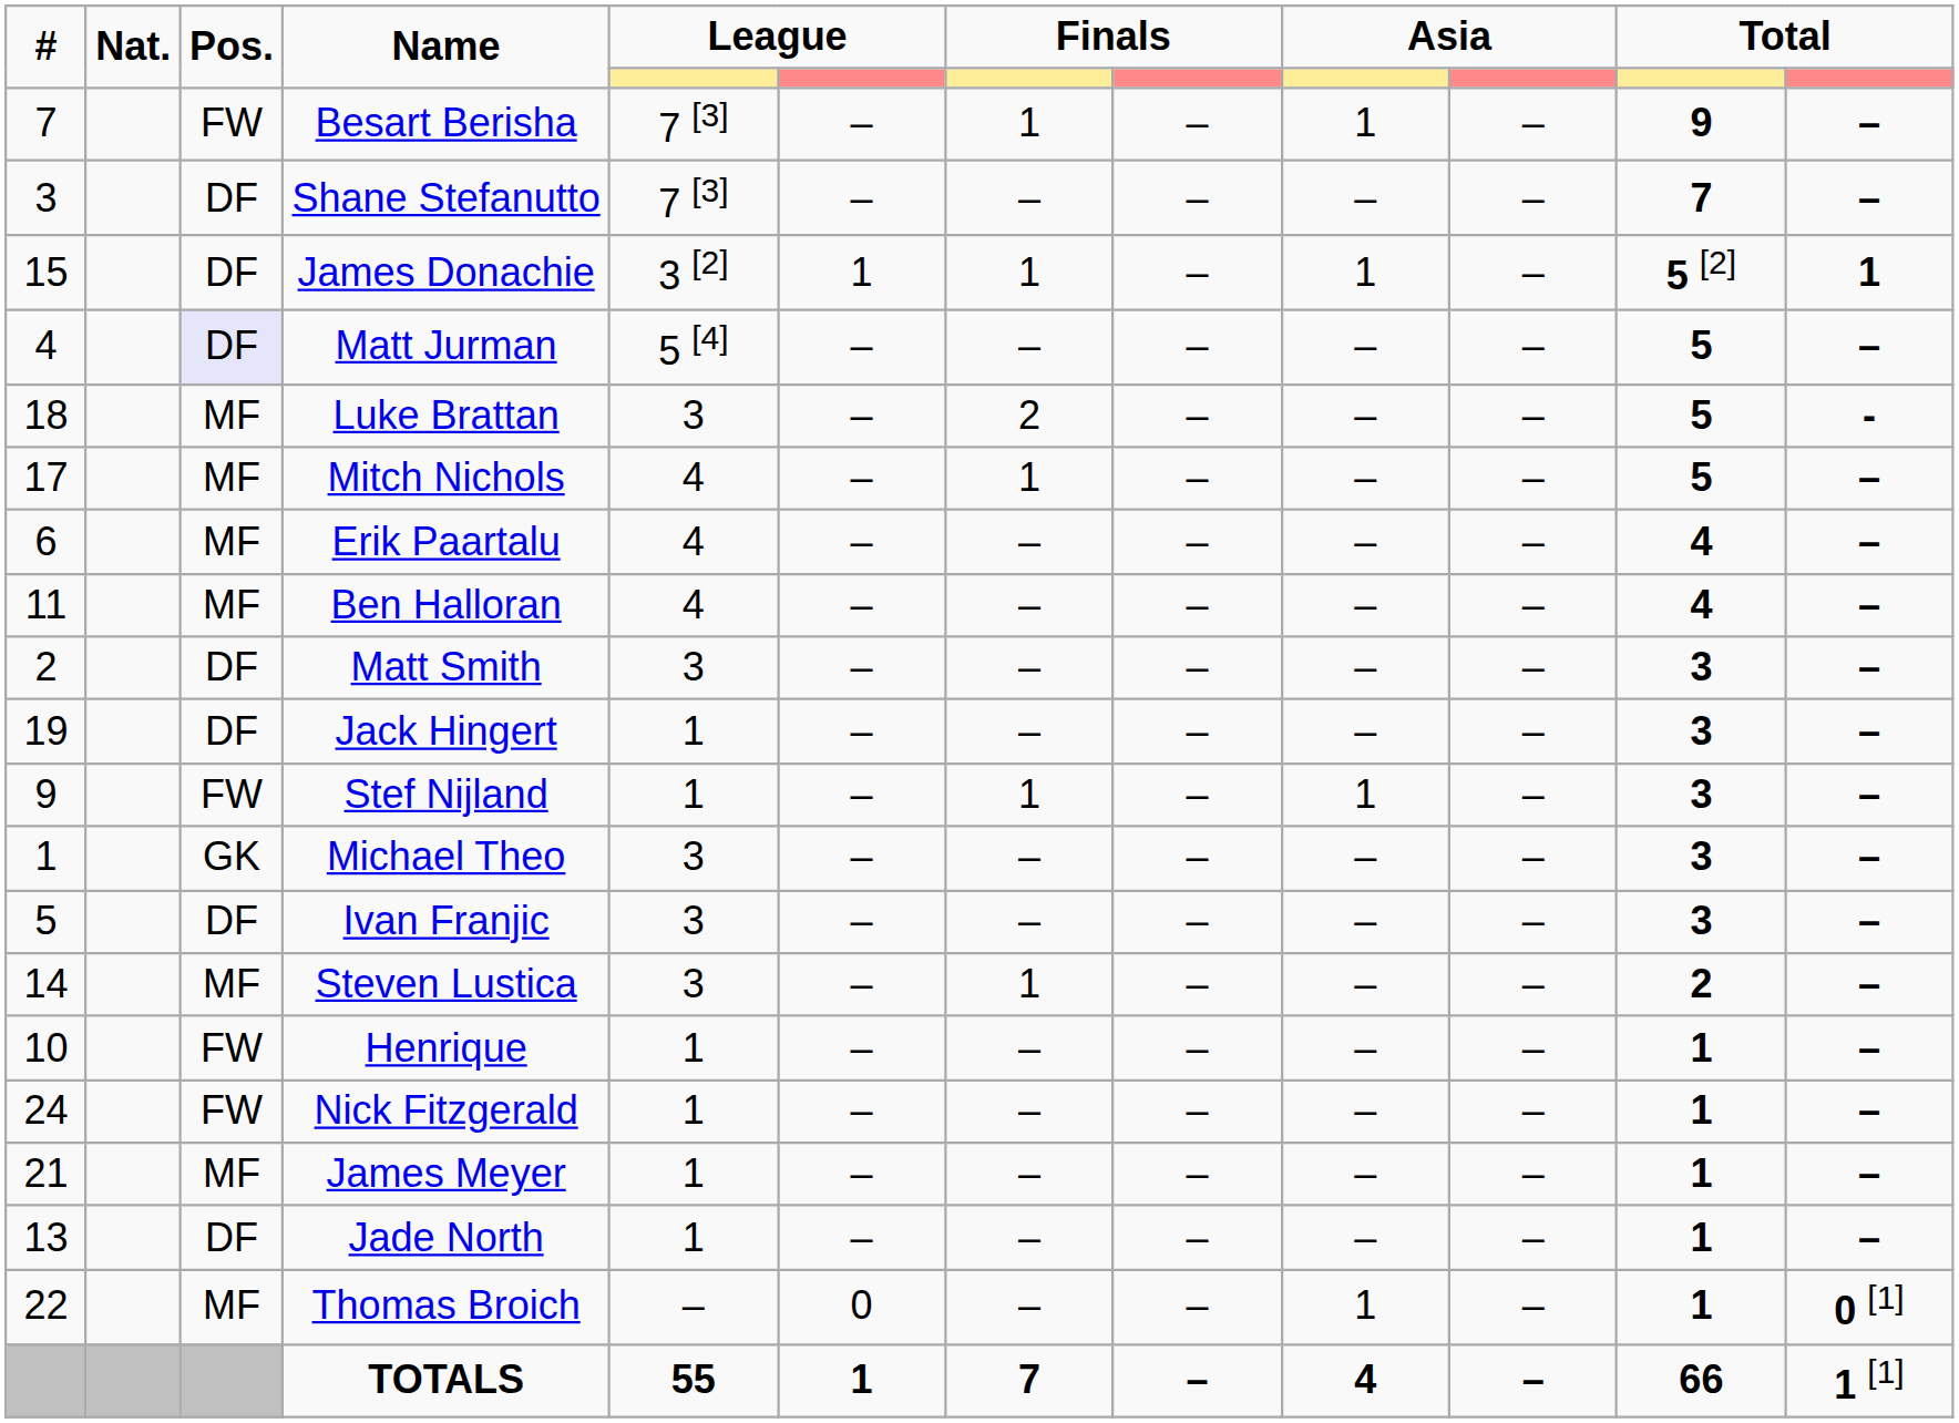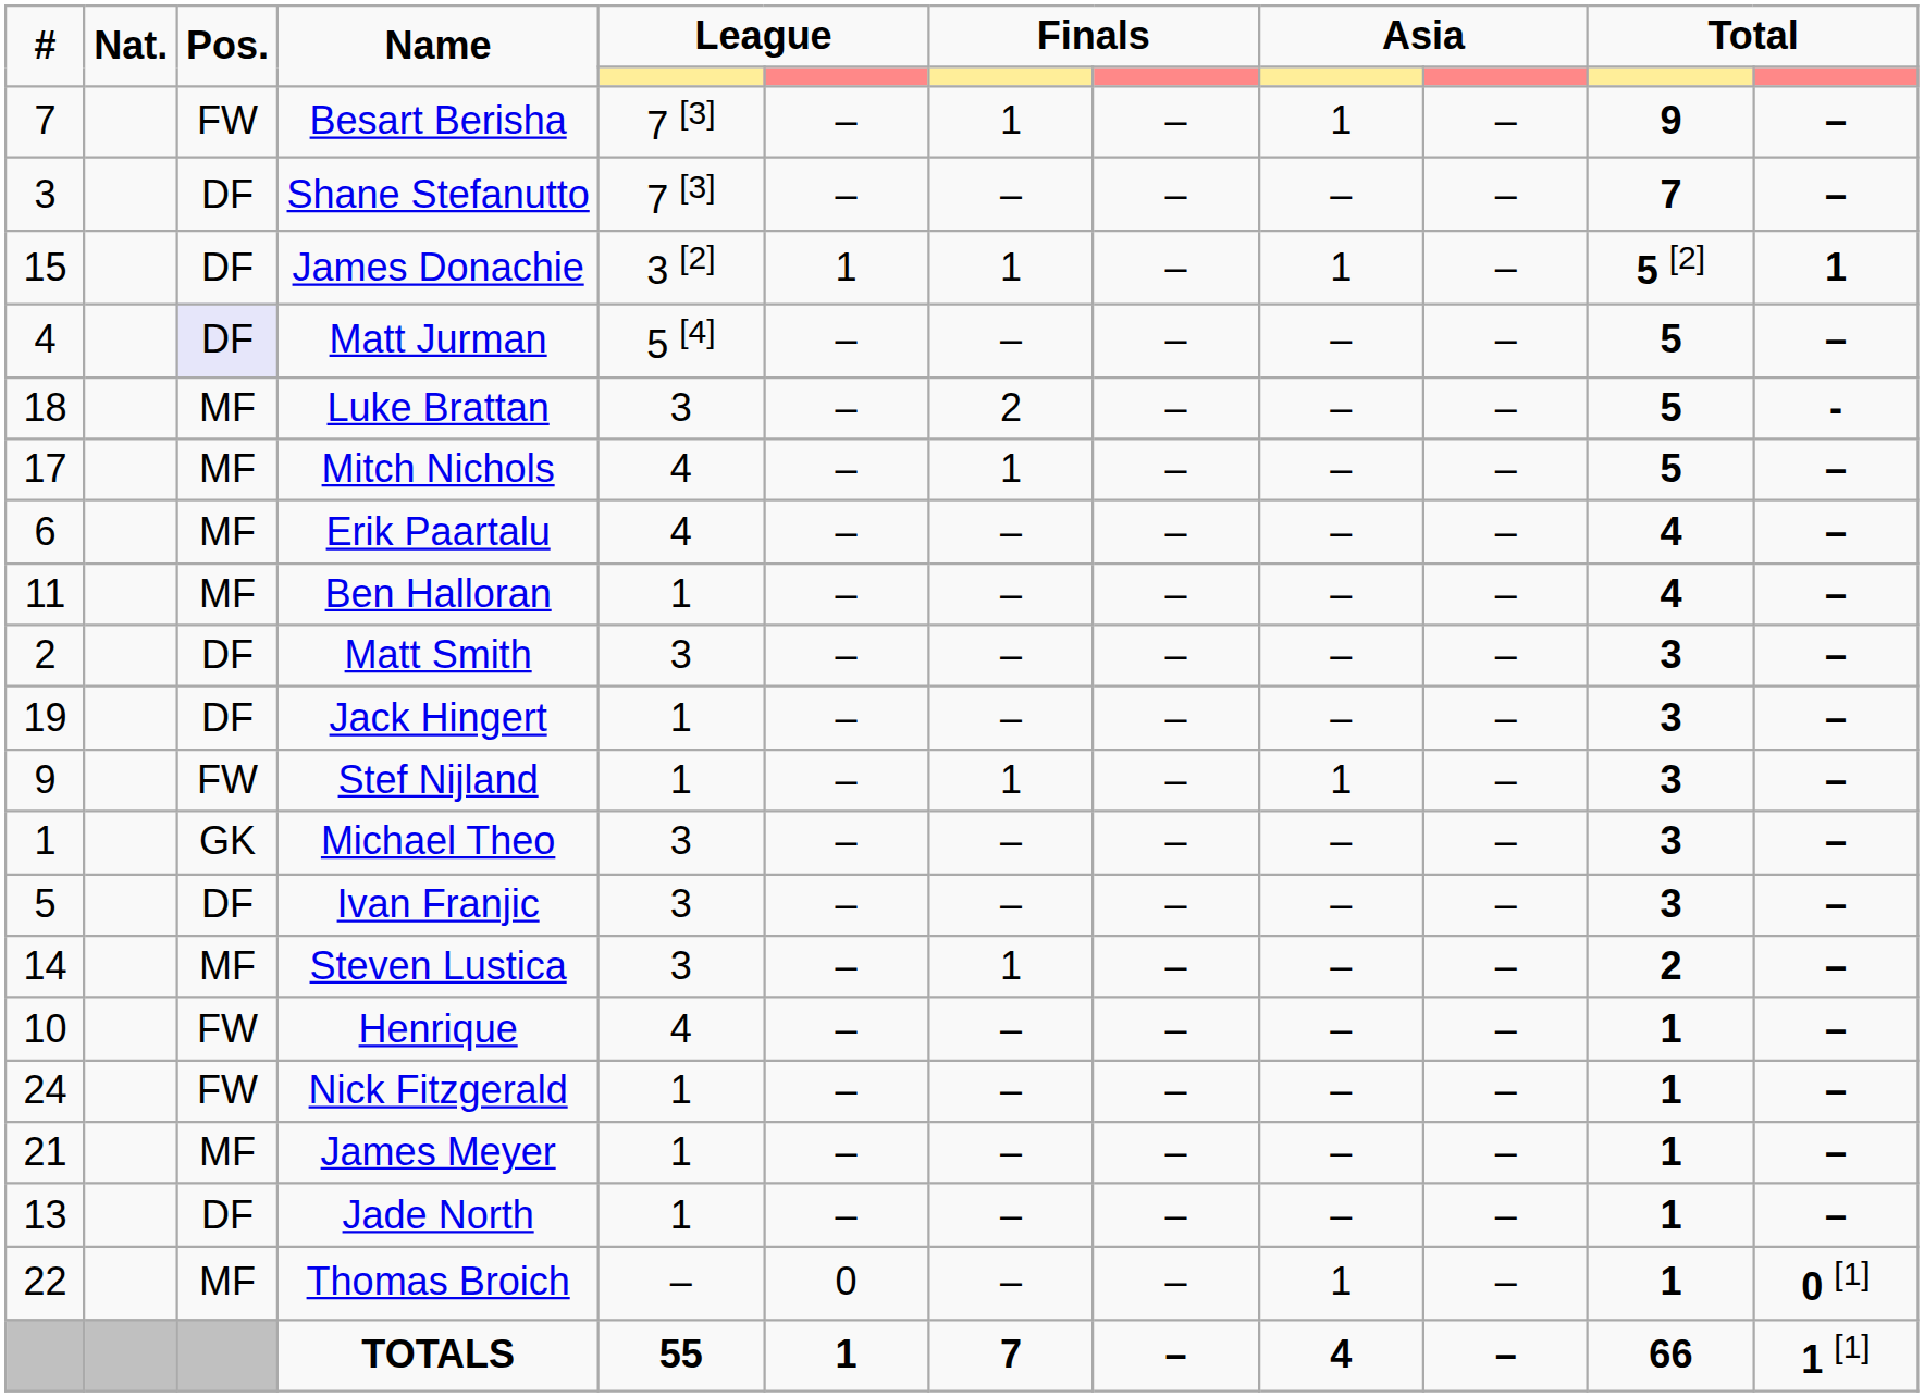 <table class="wikitable" style="text-align:center;">
 <tr style="text-align:center;">
 <td rowspan="2" style="width:25px; "><strong>#</strong></td>
 <td rowspan="2"><strong>Nat.</strong></td>
 <td rowspan="2"><strong>Pos.</strong></td>
 <td rowspan="2"><strong>Name</strong></td>
 <td colspan="2"><strong>League</strong></td>
 <td colspan="2"><strong>Finals</strong></td>
 <td colspan="2"><strong>Asia</strong></td>
 <td colspan="2"><strong>Total</strong></td>
 </tr>
 <tr>
 <th style="width:60px; background:#fe9;"></th>
 <th style="width:60px; background:#ff8888;"></th>
 <th style="width:60px; background:#fe9;"></th>
 <th style="width:60px; background:#ff8888;"></th>
 <th style="width:60px; background:#fe9;"></th>
 <th style="width:60px; background:#ff8888;"></th>
 <th style="width:60px; background:#fe9;"></th>
 <th style="width:60px; background:#ff8888;"></th>
 </tr>
 <tr>
 <td>7</td>
 <td></td>
 <td>FW</td>
 <td><a href='#'>Besart Berisha</a></td>
 <td>7 <sup>[3]</sup></td>
 <td>–</td>
 <td>1</td>
 <td>–</td>
 <td>1</td>
 <td>–</td>
 <td><strong>9</strong></td>
 <td><strong>–</strong></td>
 </tr>
 <tr>
 <td>3</td>
 <td></td>
 <td>DF</td>
 <td><a href='#'>Shane Stefanutto</a></td>
 <td>7 <sup>[3]</sup></td>
 <td>–</td>
 <td>–</td>
 <td>–</td>
 <td>–</td>
 <td>–</td>
 <td><strong>7</strong></td>
 <td><strong>–</strong></td>
 </tr>
 <tr>
 <td>15</td>
 <td></td>
 <td>DF</td>
 <td><a href='#'>James Donachie</a></td>
 <td>3 <sup>[2]</sup></td>
 <td>1</td>
 <td>1</td>
 <td>–</td>
 <td>1</td>
 <td>–</td>
 <td><strong>5</strong> <sup>[2]</sup></td>
 <td><strong>1</strong></td>
 </tr>
 <tr>
 <td>4</td>
 <td></td>
 <td style="background: lavender;">DF</td>
 <td><a href='#'>Matt Jurman</a></td>
 <td>5 <sup>[4]</sup></td>
 <td>–</td>
 <td>–</td>
 <td>–</td>
 <td>–</td>
 <td>–</td>
 <td><strong>5</strong></td>
 <td><strong>–</strong></td>
 </tr>
 <tr>
 <td>18</td>
 <td></td>
 <td>MF</td>
 <td><a href='#'>Luke Brattan</a></td>
 <td>3</td>
 <td>–</td>
 <td>2</td>
 <td>–</td>
 <td>–</td>
 <td>–</td>
 <td><strong>5</strong></td>
 <td><strong>-</strong></td>
 </tr>
 <tr>
 <td>17</td>
 <td></td>
 <td>MF</td>
 <td><a href='#'>Mitch Nichols</a></td>
 <td>4</td>
 <td>–</td>
 <td>1</td>
 <td>–</td>
 <td>–</td>
 <td>–</td>
 <td><strong>5</strong></td>
 <td><strong>–</strong></td>
 </tr>
 <tr>
 <td>6</td>
 <td></td>
 <td>MF</td>
 <td><a href='#'>Erik Paartalu</a></td>
 <td>4</td>
 <td>–</td>
 <td>–</td>
 <td>–</td>
 <td>–</td>
 <td>–</td>
 <td><strong>4</strong></td>
 <td><strong>–</strong></td>
 </tr>
 <tr>
 <td>11</td>
 <td></td>
 <td>MF</td>
 <td><a href='#'>Ben Halloran</a></td>
-<td>4</td>
+<td>1</td>
 <td>–</td>
 <td>–</td>
 <td>–</td>
 <td>–</td>
 <td>–</td>
 <td><strong>4</strong></td>
 <td><strong>–</strong></td>
 </tr>
 <tr>
 <td>2</td>
 <td></td>
 <td>DF</td>
 <td><a href='#'>Matt Smith</a></td>
 <td>3</td>
 <td>–</td>
 <td>–</td>
 <td>–</td>
 <td>–</td>
 <td>–</td>
 <td><strong>3</strong></td>
 <td><strong>–</strong></td>
 </tr>
 <tr>
 <td>19</td>
 <td></td>
 <td>DF</td>
 <td><a href='#'>Jack Hingert</a></td>
 <td>1</td>
 <td>–</td>
 <td>–</td>
 <td>–</td>
 <td>–</td>
 <td>–</td>
 <td><strong>3</strong></td>
 <td><strong>–</strong></td>
 </tr>
 <tr>
 <td>9</td>
 <td></td>
 <td>FW</td>
 <td><a href='#'>Stef Nijland</a></td>
 <td>1</td>
 <td>–</td>
 <td>1</td>
 <td>–</td>
 <td>1</td>
 <td>–</td>
 <td><strong>3</strong></td>
 <td><strong>–</strong></td>
 </tr>
 <tr>
 <td>1</td>
 <td></td>
 <td>GK</td>
 <td><a href='#'>Michael Theo</a></td>
 <td>3</td>
 <td>–</td>
 <td>–</td>
 <td>–</td>
 <td>–</td>
 <td>–</td>
 <td><strong>3</strong></td>
 <td><strong>–</strong></td>
 </tr>
 <tr>
 <td>5</td>
 <td></td>
 <td>DF</td>
 <td><a href='#'>Ivan Franjic</a></td>
 <td>3</td>
 <td>–</td>
 <td>–</td>
 <td>–</td>
 <td>–</td>
 <td>–</td>
 <td><strong>3</strong></td>
 <td><strong>–</strong></td>
 </tr>
 <tr>
 <td>14</td>
 <td></td>
 <td>MF</td>
 <td><a href='#'>Steven Lustica</a></td>
 <td>3</td>
 <td>–</td>
 <td>1</td>
 <td>–</td>
 <td>–</td>
 <td>–</td>
 <td><strong>2</strong></td>
 <td><strong>–</strong></td>
 </tr>
 <tr>
 <td>10</td>
 <td></td>
 <td>FW</td>
 <td><a href='#'>Henrique</a></td>
-<td>1</td>
+<td>4</td>
 <td>–</td>
 <td>–</td>
 <td>–</td>
 <td>–</td>
 <td>–</td>
 <td><strong>1</strong></td>
 <td><strong>–</strong></td>
 </tr>
 <tr>
 <td>24</td>
 <td></td>
 <td>FW</td>
 <td><a href='#'>Nick Fitzgerald</a></td>
 <td>1</td>
 <td>–</td>
 <td>–</td>
 <td>–</td>
 <td>–</td>
 <td>–</td>
 <td><strong>1</strong></td>
 <td><strong>–</strong></td>
 </tr>
 <tr>
 <td>21</td>
 <td></td>
 <td>MF</td>
 <td><a href='#'>James Meyer</a></td>
 <td>1</td>
 <td>–</td>
 <td>–</td>
 <td>–</td>
 <td>–</td>
 <td>–</td>
 <td><strong>1</strong></td>
 <td><strong>–</strong></td>
 </tr>
 <tr>
 <td>13</td>
 <td></td>
 <td>DF</td>
 <td><a href='#'>Jade North</a></td>
 <td>1</td>
 <td>–</td>
 <td>–</td>
 <td>–</td>
 <td>–</td>
 <td>–</td>
 <td><strong>1</strong></td>
 <td><strong>–</strong></td>
 </tr>
 <tr>
 <td>22</td>
 <td></td>
 <td>MF</td>
 <td><a href='#'>Thomas Broich</a></td>
 <td>–</td>
 <td>0</td>
 <td>–</td>
 <td>–</td>
 <td>1</td>
 <td>–</td>
 <td><strong>1</strong></td>
 <td><strong>0</strong> <sup>[1]</sup></td>
 </tr>
 <tr>
 <th style="background:silver;"></th>
 <th style="background:silver;"></th>
 <th style="background:silver;"></th>
 <td><strong>TOTALS</strong></td>
 <td><strong>55</strong></td>
 <td><strong>1</strong></td>
 <td><strong>7</strong></td>
 <td><strong>–</strong></td>
 <td><strong>4</strong></td>
 <td><strong>–</strong></td>
 <td><strong>66</strong></td>
 <td><strong>1</strong> <sup>[1]</sup></td>
 </tr>
 </table>
